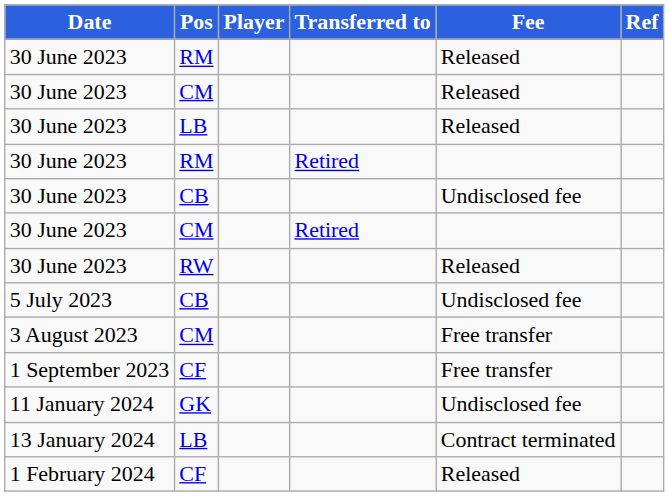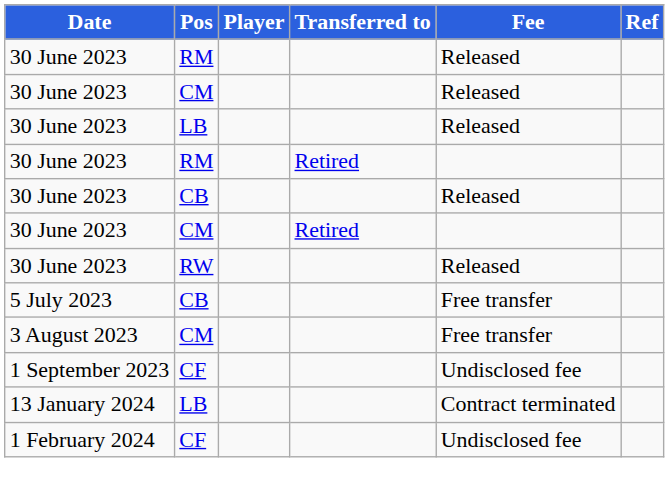 <table class="wikitable plainrowheaders sortable">
 <tr>
 <th style="background:#2B60DE; color:#fff;">Date</th>
 <th style="background:#2B60DE; color:#fff;">Pos</th>
 <th style="background:#2B60DE; color:#fff;">Player</th>
 <th style="background:#2B60DE; color:#fff;">Transferred to</th>
 <th style="background:#2B60DE; color:#fff;">Fee</th>
 <th style="background:#2B60DE; color:#fff;">Ref</th>
 </tr>
 <tr>
 <td>30 June 2023</td>
 <td><a href='#'>RM</a></td>
 <td></td>
 <td></td>
 <td>Released</td>
 <td></td>
 </tr>
 <tr>
 <td>30 June 2023</td>
 <td><a href='#'>CM</a></td>
 <td></td>
 <td></td>
 <td>Released</td>
 <td></td>
 </tr>
 <tr>
 <td>30 June 2023</td>
 <td><a href='#'>LB</a></td>
 <td></td>
 <td></td>
 <td>Released</td>
 <td></td>
 </tr>
 <tr>
 <td>30 June 2023</td>
 <td><a href='#'>RM</a></td>
 <td></td>
 <td><a href='#'>Retired</a></td>
 <td></td>
 <td></td>
 </tr>
 <tr>
 <td>30 June 2023</td>
 <td><a href='#'>CB</a></td>
 <td></td>
 <td></td>
-<td>Undisclosed fee</td>
+<td>Released</td>
 <td></td>
 </tr>
 <tr>
 <td>30 June 2023</td>
 <td><a href='#'>CM</a></td>
 <td></td>
 <td><a href='#'>Retired</a></td>
 <td></td>
 <td></td>
 </tr>
 <tr>
 <td>30 June 2023</td>
 <td><a href='#'>RW</a></td>
 <td></td>
 <td></td>
 <td>Released</td>
 <td></td>
 </tr>
 <tr>
 <td>5 July 2023</td>
 <td><a href='#'>CB</a></td>
 <td></td>
 <td></td>
-<td>Undisclosed fee</td>
+<td>Free transfer</td>
 <td></td>
 </tr>
 <tr>
 <td>3 August 2023</td>
 <td><a href='#'>CM</a></td>
 <td></td>
 <td></td>
 <td>Free transfer</td>
 <td></td>
 </tr>
 <tr>
 <td>1 September 2023</td>
 <td><a href='#'>CF</a></td>
-<td></td>
-<td></td>
-<td>Free transfer</td>
-<td></td>
-</tr>
-<tr>
-<td>11 January 2024</td>
-<td><a href='#'>GK</a></td>
 <td></td>
 <td></td>
 <td>Undisclosed fee</td>
 <td></td>
 </tr>
 <tr>
 <td>13 January 2024</td>
 <td><a href='#'>LB</a></td>
 <td></td>
 <td></td>
 <td>Contract terminated</td>
 <td></td>
 </tr>
 <tr>
 <td>1 February 2024</td>
 <td><a href='#'>CF</a></td>
 <td></td>
 <td></td>
-<td>Released</td>
+<td>Undisclosed fee</td>
 <td></td>
 </tr>
 </table>
